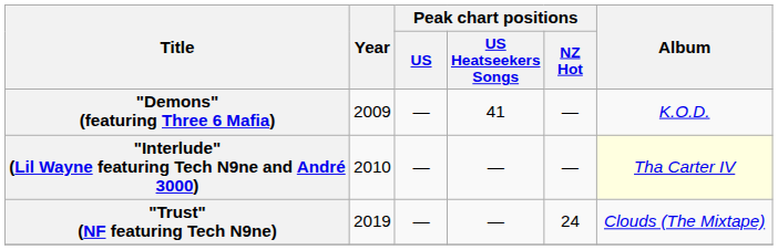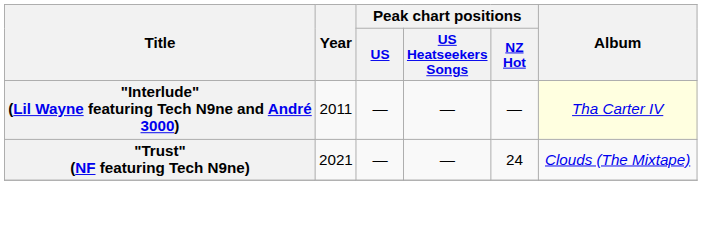 <table class="wikitable plainrowheaders" style="text-align:center;">
 <tr>
 <th scope="col" rowspan="2" style="width:20em;">Title</th>
 <th scope="col" rowspan="2" style="width:1em;">Year</th>
 <th scope="col" colspan="3">Peak chart positions</th>
 <th scope="col" rowspan="2" style="width:10em;">Album</th>
 </tr>
 <tr>
 <th scope="col" style="width:3em;font-size:90%;"><a href='#'>US</a><br></th>
 <th scope="col" style="width:3em;font-size:90%;"><a href='#'>US Heatseekers Songs</a><br></th>
 <th scope="col" style="width:3em;font-size:90%;"><a href='#'>NZ<br>Hot</a><br></th>
 </tr>
 <tr>
-<th scope="row">"Demons"<br><span>(featuring <a href='#'>Three 6 Mafia</a>)</span></th>
-<td>2009</td>
-<td>—</td>
-<td>41</td>
-<td>—</td>
-<td><em><a href='#'>K.O.D.</a></em></td>
-</tr>
-<tr>
 <th scope="row">"Interlude"<br><span>(<a href='#'>Lil Wayne</a> featuring Tech N9ne and <a href='#'>André 3000</a>)</span></th>
-<td>2010</td>
+<td>2011</td>
 <td>—</td>
 <td>—</td>
 <td>—</td>
 <td style="background: lightyellow;"><em><a href='#'>Tha Carter IV</a></em></td>
 </tr>
 <tr>
 <th scope="row">"Trust"<br><span>(<a href='#'>NF</a> featuring Tech N9ne)</span></th>
-<td>2019</td>
+<td>2021</td>
 <td>—</td>
 <td>—</td>
 <td>24</td>
 <td><em><a href='#'>Clouds (The Mixtape)</a></em></td>
 </tr>
 <tr>
 </tr>
 </table>
